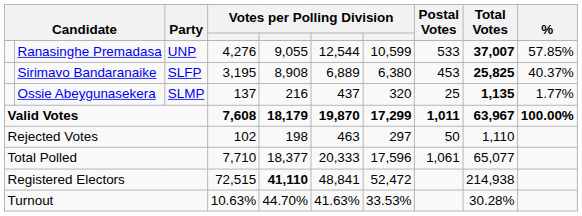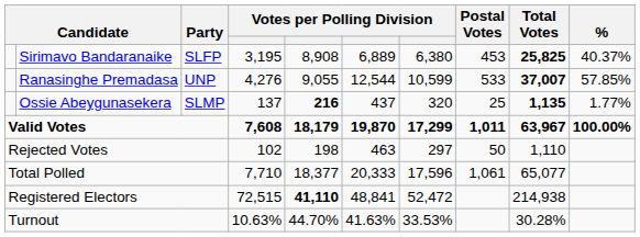 <table class="wikitable" border="1" style="text-align:right;">
 <tr>
 <th align=left valign=bottom rowspan=2 colspan=2 width="180">Candidate</th>
 <th align=left valign=bottom rowspan=2 width="40">Party</th>
 <th colspan=4>Votes per Polling Division</th>
 <th align=center valign=bottom rowspan=2 width="50">Postal<br>Votes</th>
 <th align=center valign=bottom rowspan=2 width="50">Total Votes</th>
 <th align=center valign=bottom rowspan=2 width="50">%</th>
 </tr>
 <tr>
 <th></th>
 <th></th>
 <th></th>
 <th></th>
 </tr>
 <tr>
 <td bgcolor=> </td>
+<td align=left><a href='#'>Sirimavo Bandaranaike</a></td>
+<td align=left><a href='#'>SLFP</a></td>
+<td>3,195</td>
+<td>8,908</td>
+<td>6,889</td>
+<td>6,380</td>
+<td>453</td>
+<td><strong>25,825</strong></td>
+<td>40.37%</td>
+</tr>
+<tr>
+<td bgcolor=> </td>
 <td align=left><a href='#'>Ranasinghe Premadasa</a></td>
 <td align=left><a href='#'>UNP</a></td>
 <td>4,276</td>
 <td>9,055</td>
 <td>12,544</td>
 <td>10,599</td>
 <td>533</td>
 <td><strong>37,007</strong></td>
 <td>57.85%</td>
 </tr>
 <tr>
 <td bgcolor=> </td>
-<td align=left><a href='#'>Sirimavo Bandaranaike</a></td>
-<td align=left><a href='#'>SLFP</a></td>
-<td>3,195</td>
-<td>8,908</td>
-<td>6,889</td>
-<td>6,380</td>
-<td>453</td>
-<td><strong>25,825</strong></td>
-<td>40.37%</td>
-</tr>
-<tr>
-<td bgcolor=> </td>
 <td align=left><a href='#'>Ossie Abeygunasekera</a></td>
 <td align=left><a href='#'>SLMP</a></td>
 <td>137</td>
-<td>216</td>
+<td><strong>216</strong></td>
 <td>437</td>
 <td>320</td>
 <td>25</td>
 <td><strong>1,135</strong></td>
 <td>1.77%</td>
 </tr>
 <tr>
 <td align=left colspan=3><strong>Valid Votes</strong></td>
 <td><strong>7,608</strong></td>
 <td><strong>18,179</strong></td>
 <td><strong>19,870</strong></td>
 <td><strong>17,299</strong></td>
 <td><strong>1,011</strong></td>
 <td><strong>63,967</strong></td>
 <td><strong>100.00%</strong></td>
 </tr>
 <tr>
 <td align=left colspan=3>Rejected Votes</td>
 <td>102</td>
 <td>198</td>
 <td>463</td>
 <td>297</td>
 <td>50</td>
 <td>1,110</td>
 <td></td>
 </tr>
 <tr>
 <td align=left colspan=3>Total Polled</td>
 <td>7,710</td>
 <td>18,377</td>
 <td>20,333</td>
 <td>17,596</td>
 <td>1,061</td>
 <td>65,077</td>
 <td></td>
 </tr>
 <tr>
 <td align=left colspan=3>Registered Electors</td>
 <td>72,515</td>
 <td><strong>41,110</strong></td>
 <td>48,841</td>
 <td>52,472</td>
 <td></td>
 <td>214,938</td>
 <td></td>
 </tr>
 <tr>
 <td align=left colspan=3>Turnout</td>
 <td>10.63%</td>
 <td>44.70%</td>
 <td>41.63%</td>
 <td>33.53%</td>
 <td></td>
 <td>30.28%</td>
 <td></td>
 </tr>
 </table>
